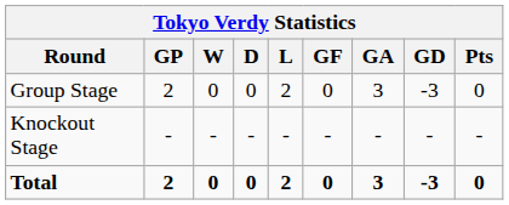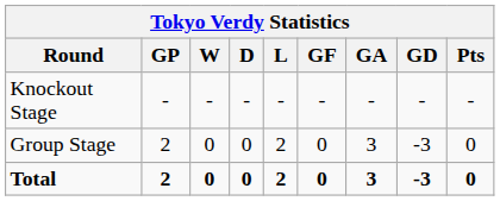 <table width=60% class="wikitable" style="text-align:center;">
 <tr>
 <th colspan=9> <a href='#'>Tokyo Verdy</a> Statistics</th>
 </tr>
 <tr>
 <th width=20%>Round</th>
 <th width=5%>GP</th>
 <th width=5%>W</th>
 <th width=5%>D</th>
 <th width=5%>L</th>
 <th width=5%>GF</th>
 <th width=5%>GA</th>
 <th width=5%>GD</th>
 <th width=5%>Pts</th>
 </tr>
 <tr>
+<td align="left">Knockout Stage</td>
+<td>-</td>
+<td>-</td>
+<td>-</td>
+<td>-</td>
+<td>-</td>
+<td>-</td>
+<td>-</td>
+<td>-</td>
+</tr>
+<tr>
 <td align="left">Group Stage</td>
 <td>2</td>
 <td>0</td>
 <td>0</td>
 <td>2</td>
 <td>0</td>
 <td>3</td>
 <td>-3</td>
 <td>0</td>
-</tr>
-<tr>
-<td align="left">Knockout Stage</td>
-<td>-</td>
-<td>-</td>
-<td>-</td>
-<td>-</td>
-<td>-</td>
-<td>-</td>
-<td>-</td>
-<td>-</td>
 </tr>
 <tr style="font-weight:bold">
 <td align="left">Total</td>
 <td>2</td>
 <td>0</td>
 <td>0</td>
 <td>2</td>
 <td>0</td>
 <td>3</td>
 <td>-3</td>
 <td>0</td>
 </tr>
 </table>
